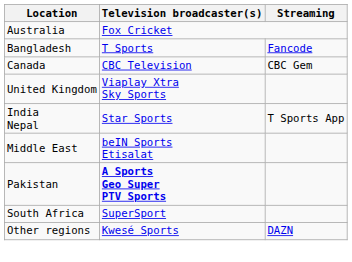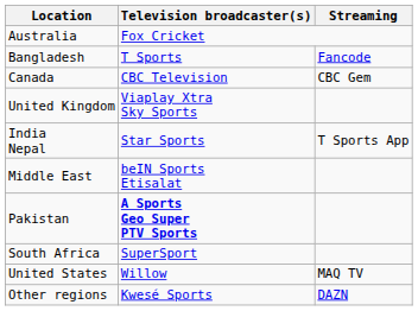 <table class="wikitable">
 <tr>
 <th>Location</th>
 <th>Television broadcaster(s)</th>
 <th>Streaming</th>
 </tr>
 <tr>
 <td>Australia</td>
 <td colspan="2"><a href='#'>Fox Cricket</a></td>
 </tr>
 <tr>
 <td>Bangladesh</td>
 <td><a href='#'>T Sports</a></td>
 <td><a href='#'>Fancode</a></td>
 </tr>
 <tr>
 <td>Canada</td>
 <td><a href='#'>CBC Television</a></td>
 <td>CBC Gem</td>
 </tr>
 <tr>
 <td>United Kingdom</td>
 <td><a href='#'>Viaplay Xtra</a><br><a href='#'>Sky Sports</a></td>
 <td></td>
 </tr>
 <tr>
 <td>India <br> Nepal</td>
 <td><a href='#'>Star Sports</a></td>
 <td>T Sports App</td>
 </tr>
 <tr>
 <td>Middle East</td>
 <td><a href='#'>beIN Sports</a><br><a href='#'>Etisalat</a></td>
 <td></td>
 </tr>
 <tr>
 <td>Pakistan</td>
 <td><strong><a href='#'>A Sports</a><br><a href='#'>Geo Super</a><br><a href='#'>PTV Sports</a></strong></td>
 <td></td>
 </tr>
 <tr>
 <td>South Africa</td>
 <td><a href='#'>SuperSport</a></td>
 <td></td>
 </tr>
 <tr>
+<td>United States</td>
+<td><a href='#'>Willow</a></td>
+<td>MAQ TV</td>
+</tr>
+<tr>
 <td>Other regions</td>
 <td><a href='#'>Kwesé Sports</a></td>
 <td><a href='#'>DAZN</a></td>
 </tr>
 </table>
